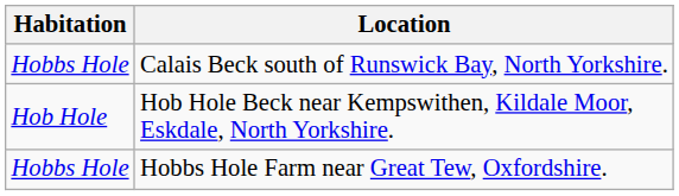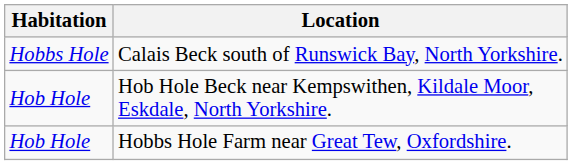 <table class=wikitable>
 <tr>
 <th>Habitation</th>
 <th>Location</th>
 </tr>
 <tr>
 <td><a href='#'><em>Hobbs Hole</em></a></td>
 <td>Calais Beck south of <a href='#'>Runswick Bay</a>, <a href='#'>North Yorkshire</a>.</td>
 </tr>
 <tr>
 <td><a href='#'><em>Hob Hole</em></a></td>
 <td>Hob Hole Beck near Kempswithen, <a href='#'> Kildale Moor</a>,<br><a href='#'>Eskdale</a>, <a href='#'>North Yorkshire</a>.</td>
 </tr>
 <tr>
-<td><a href='#'><em>Hobbs Hole</em></a></td>
+<td><a href='#'><em>Hob Hole</em></a></td>
 <td>Hobbs Hole Farm near <a href='#'>Great Tew</a>, <a href='#'>Oxfordshire</a>.</td>
 </tr>
 </table>
